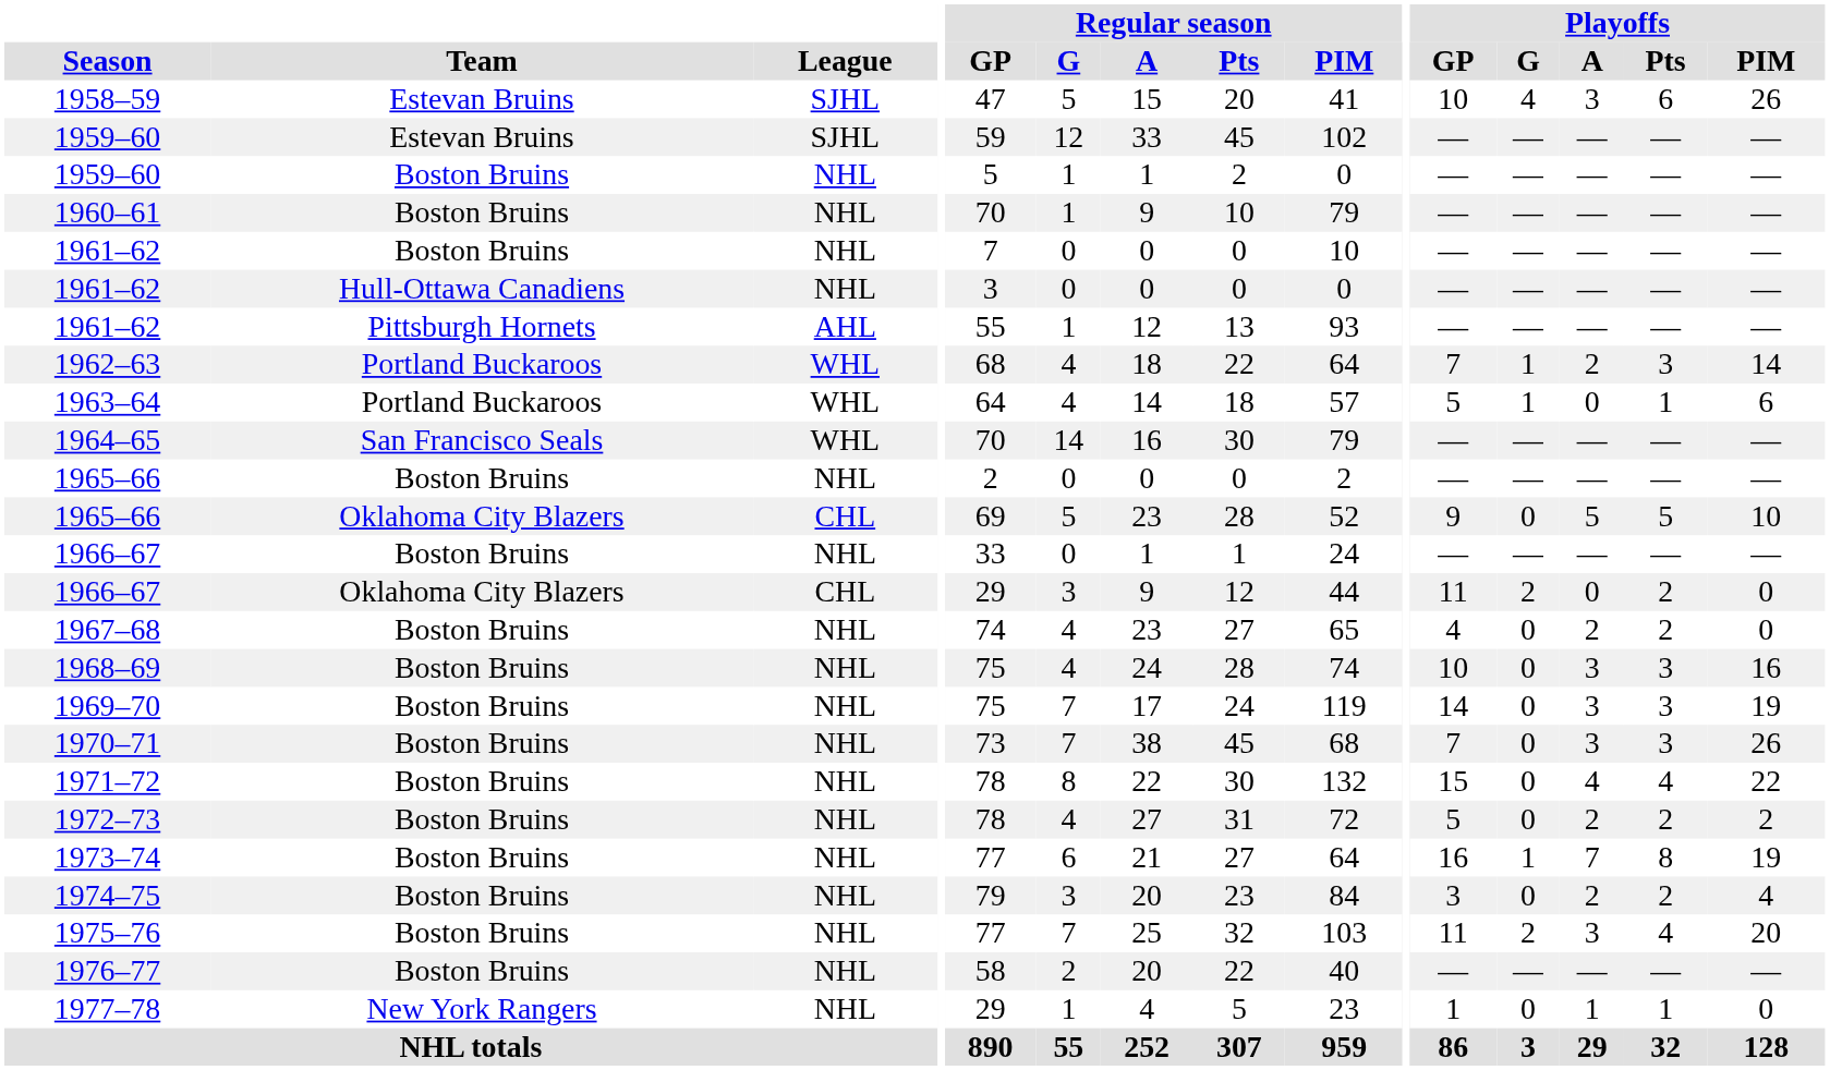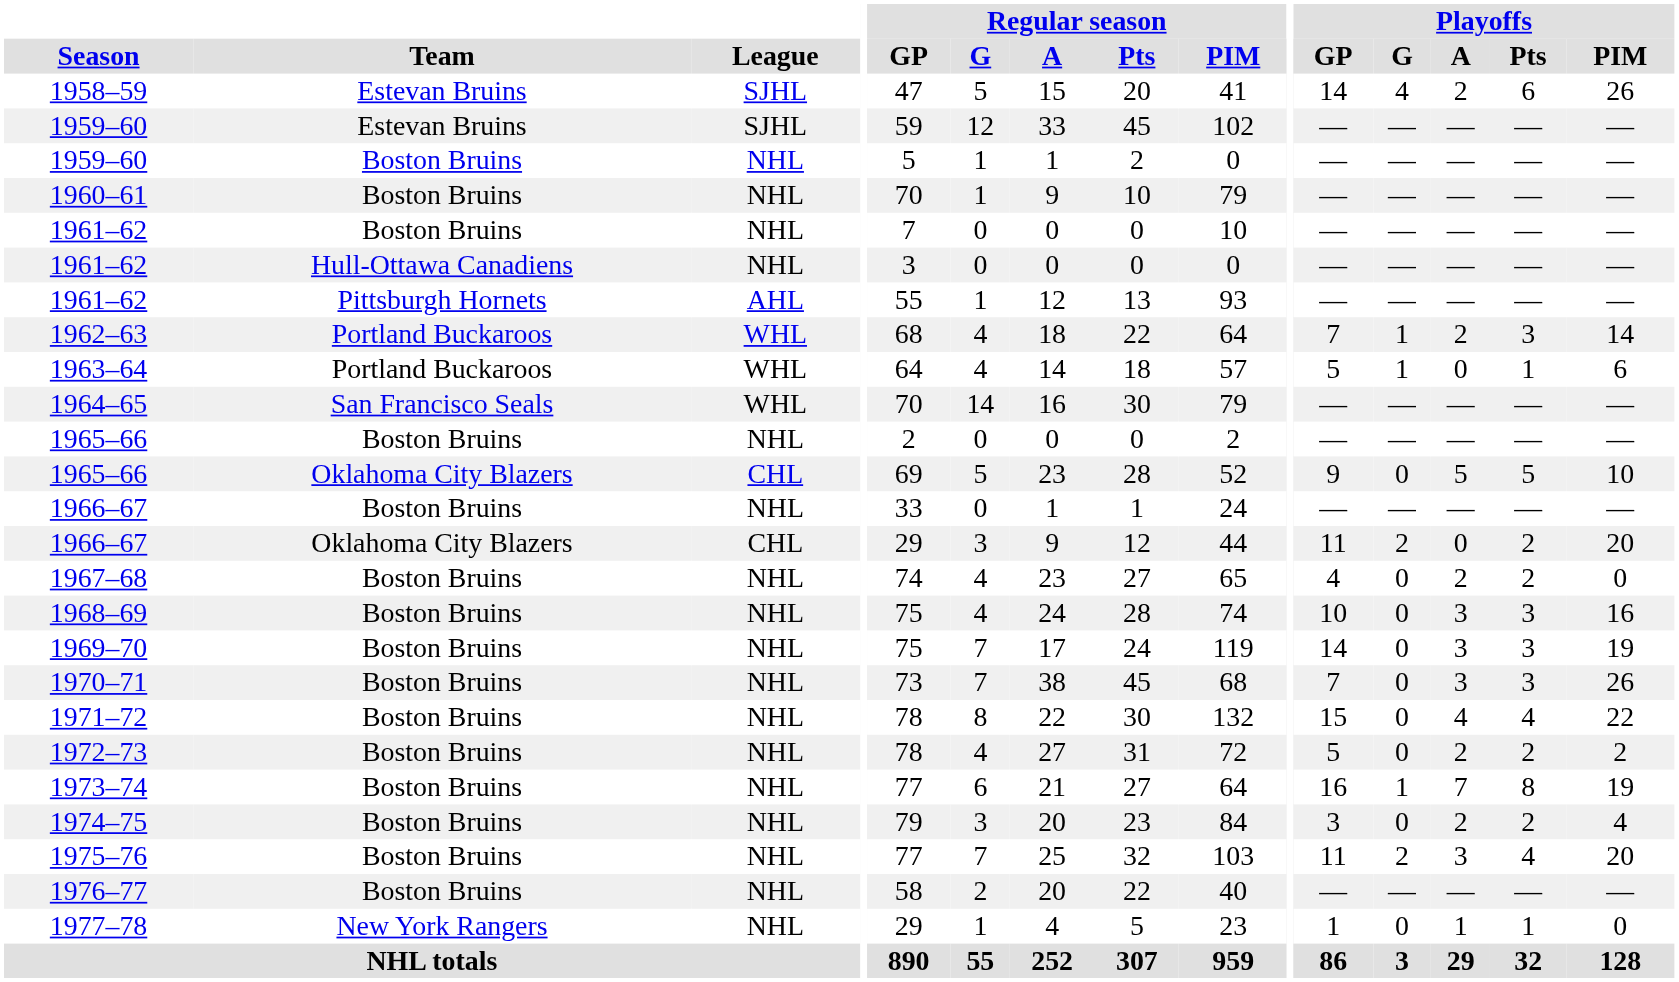 <table border="0" cellpadding="1" cellspacing="0" style="text-align:center; width:60em">
 <tr bgcolor="#e0e0e0">
 <th colspan="3" bgcolor="#ffffff"></th>
 <th rowspan="100" bgcolor="#ffffff"></th>
 <th colspan="5"><a href='#'>Regular season</a></th>
 <th rowspan="100" bgcolor="#ffffff"></th>
 <th colspan="5"><a href='#'>Playoffs</a></th>
 </tr>
 <tr bgcolor="#e0e0e0">
 <th><a href='#'>Season</a></th>
 <th>Team</th>
 <th>League</th>
 <th>GP</th>
 <th><a href='#'>G</a></th>
 <th><a href='#'>A</a></th>
 <th><a href='#'>Pts</a></th>
 <th><a href='#'>PIM</a></th>
 <th>GP</th>
 <th>G</th>
 <th>A</th>
 <th>Pts</th>
 <th>PIM</th>
 </tr>
 <tr>
 <td><a href='#'>1958–59</a></td>
 <td><a href='#'>Estevan Bruins</a></td>
 <td><a href='#'>SJHL</a></td>
 <td>47</td>
 <td>5</td>
 <td>15</td>
 <td>20</td>
 <td>41</td>
-<td>10</td>
+<td>14</td>
 <td>4</td>
-<td>3</td>
+<td>2</td>
 <td>6</td>
 <td>26</td>
 </tr>
 <tr bgcolor="#f0f0f0">
 <td><a href='#'>1959–60</a></td>
 <td>Estevan Bruins</td>
 <td>SJHL</td>
 <td>59</td>
 <td>12</td>
 <td>33</td>
 <td>45</td>
 <td>102</td>
 <td>—</td>
 <td>—</td>
 <td>—</td>
 <td>—</td>
 <td>—</td>
 </tr>
 <tr>
 <td><a href='#'>1959–60</a></td>
 <td><a href='#'>Boston Bruins</a></td>
 <td><a href='#'>NHL</a></td>
 <td>5</td>
 <td>1</td>
 <td>1</td>
 <td>2</td>
 <td>0</td>
 <td>—</td>
 <td>—</td>
 <td>—</td>
 <td>—</td>
 <td>—</td>
 </tr>
 <tr bgcolor="#f0f0f0">
 <td><a href='#'>1960–61</a></td>
 <td>Boston Bruins</td>
 <td>NHL</td>
 <td>70</td>
 <td>1</td>
 <td>9</td>
 <td>10</td>
 <td>79</td>
 <td>—</td>
 <td>—</td>
 <td>—</td>
 <td>—</td>
 <td>—</td>
 </tr>
 <tr>
 <td><a href='#'>1961–62</a></td>
 <td>Boston Bruins</td>
 <td>NHL</td>
 <td>7</td>
 <td>0</td>
 <td>0</td>
 <td>0</td>
 <td>10</td>
 <td>—</td>
 <td>—</td>
 <td>—</td>
 <td>—</td>
 <td>—</td>
 </tr>
 <tr bgcolor="#f0f0f0">
 <td><a href='#'>1961–62</a></td>
 <td><a href='#'>Hull-Ottawa Canadiens</a></td>
 <td>NHL</td>
 <td>3</td>
 <td>0</td>
 <td>0</td>
 <td>0</td>
 <td>0</td>
 <td>—</td>
 <td>—</td>
 <td>—</td>
 <td>—</td>
 <td>—</td>
 </tr>
 <tr>
 <td><a href='#'>1961–62</a></td>
 <td><a href='#'>Pittsburgh Hornets</a></td>
 <td><a href='#'>AHL</a></td>
 <td>55</td>
 <td>1</td>
 <td>12</td>
 <td>13</td>
 <td>93</td>
 <td>—</td>
 <td>—</td>
 <td>—</td>
 <td>—</td>
 <td>—</td>
 </tr>
 <tr bgcolor="#f0f0f0">
 <td><a href='#'>1962–63</a></td>
 <td><a href='#'>Portland Buckaroos</a></td>
 <td><a href='#'>WHL</a></td>
 <td>68</td>
 <td>4</td>
 <td>18</td>
 <td>22</td>
 <td>64</td>
 <td>7</td>
 <td>1</td>
 <td>2</td>
 <td>3</td>
 <td>14</td>
 </tr>
 <tr>
 <td><a href='#'>1963–64</a></td>
 <td>Portland Buckaroos</td>
 <td>WHL</td>
 <td>64</td>
 <td>4</td>
 <td>14</td>
 <td>18</td>
 <td>57</td>
 <td>5</td>
 <td>1</td>
 <td>0</td>
 <td>1</td>
 <td>6</td>
 </tr>
 <tr bgcolor="#f0f0f0">
 <td><a href='#'>1964–65</a></td>
 <td><a href='#'>San Francisco Seals</a></td>
 <td>WHL</td>
 <td>70</td>
 <td>14</td>
 <td>16</td>
 <td>30</td>
 <td>79</td>
 <td>—</td>
 <td>—</td>
 <td>—</td>
 <td>—</td>
 <td>—</td>
 </tr>
 <tr>
 <td><a href='#'>1965–66</a></td>
 <td>Boston Bruins</td>
 <td>NHL</td>
 <td>2</td>
 <td>0</td>
 <td>0</td>
 <td>0</td>
 <td>2</td>
 <td>—</td>
 <td>—</td>
 <td>—</td>
 <td>—</td>
 <td>—</td>
 </tr>
 <tr bgcolor="#f0f0f0">
 <td><a href='#'>1965–66</a></td>
 <td><a href='#'>Oklahoma City Blazers</a></td>
 <td><a href='#'>CHL</a></td>
 <td>69</td>
 <td>5</td>
 <td>23</td>
 <td>28</td>
 <td>52</td>
 <td>9</td>
 <td>0</td>
 <td>5</td>
 <td>5</td>
 <td>10</td>
 </tr>
 <tr>
 <td><a href='#'>1966–67</a></td>
 <td>Boston Bruins</td>
 <td>NHL</td>
 <td>33</td>
 <td>0</td>
 <td>1</td>
 <td>1</td>
 <td>24</td>
 <td>—</td>
 <td>—</td>
 <td>—</td>
 <td>—</td>
 <td>—</td>
 </tr>
 <tr bgcolor="#f0f0f0">
 <td><a href='#'>1966–67</a></td>
 <td>Oklahoma City Blazers</td>
 <td>CHL</td>
 <td>29</td>
 <td>3</td>
 <td>9</td>
 <td>12</td>
 <td>44</td>
 <td>11</td>
 <td>2</td>
 <td>0</td>
 <td>2</td>
-<td>0</td>
+<td>20</td>
 </tr>
 <tr>
 <td><a href='#'>1967–68</a></td>
 <td>Boston Bruins</td>
 <td>NHL</td>
 <td>74</td>
 <td>4</td>
 <td>23</td>
 <td>27</td>
 <td>65</td>
 <td>4</td>
 <td>0</td>
 <td>2</td>
 <td>2</td>
 <td>0</td>
 </tr>
 <tr bgcolor="#f0f0f0">
 <td><a href='#'>1968–69</a></td>
 <td>Boston Bruins</td>
 <td>NHL</td>
 <td>75</td>
 <td>4</td>
 <td>24</td>
 <td>28</td>
 <td>74</td>
 <td>10</td>
 <td>0</td>
 <td>3</td>
 <td>3</td>
 <td>16</td>
 </tr>
 <tr>
 <td><a href='#'>1969–70</a></td>
 <td>Boston Bruins</td>
 <td>NHL</td>
 <td>75</td>
 <td>7</td>
 <td>17</td>
 <td>24</td>
 <td>119</td>
 <td>14</td>
 <td>0</td>
 <td>3</td>
 <td>3</td>
 <td>19</td>
 </tr>
 <tr bgcolor="#f0f0f0">
 <td><a href='#'>1970–71</a></td>
 <td>Boston Bruins</td>
 <td>NHL</td>
 <td>73</td>
 <td>7</td>
 <td>38</td>
 <td>45</td>
 <td>68</td>
 <td>7</td>
 <td>0</td>
 <td>3</td>
 <td>3</td>
 <td>26</td>
 </tr>
 <tr>
 <td><a href='#'>1971–72</a></td>
 <td>Boston Bruins</td>
 <td>NHL</td>
 <td>78</td>
 <td>8</td>
 <td>22</td>
 <td>30</td>
 <td>132</td>
 <td>15</td>
 <td>0</td>
 <td>4</td>
 <td>4</td>
 <td>22</td>
 </tr>
 <tr bgcolor="#f0f0f0">
 <td><a href='#'>1972–73</a></td>
 <td>Boston Bruins</td>
 <td>NHL</td>
 <td>78</td>
 <td>4</td>
 <td>27</td>
 <td>31</td>
 <td>72</td>
 <td>5</td>
 <td>0</td>
 <td>2</td>
 <td>2</td>
 <td>2</td>
 </tr>
 <tr>
 <td><a href='#'>1973–74</a></td>
 <td>Boston Bruins</td>
 <td>NHL</td>
 <td>77</td>
 <td>6</td>
 <td>21</td>
 <td>27</td>
 <td>64</td>
 <td>16</td>
 <td>1</td>
 <td>7</td>
 <td>8</td>
 <td>19</td>
 </tr>
 <tr bgcolor="#f0f0f0">
 <td><a href='#'>1974–75</a></td>
 <td>Boston Bruins</td>
 <td>NHL</td>
 <td>79</td>
 <td>3</td>
 <td>20</td>
 <td>23</td>
 <td>84</td>
 <td>3</td>
 <td>0</td>
 <td>2</td>
 <td>2</td>
 <td>4</td>
 </tr>
 <tr>
 <td><a href='#'>1975–76</a></td>
 <td>Boston Bruins</td>
 <td>NHL</td>
 <td>77</td>
 <td>7</td>
 <td>25</td>
 <td>32</td>
 <td>103</td>
 <td>11</td>
 <td>2</td>
 <td>3</td>
 <td>4</td>
 <td>20</td>
 </tr>
 <tr bgcolor="#f0f0f0">
 <td><a href='#'>1976–77</a></td>
 <td>Boston Bruins</td>
 <td>NHL</td>
 <td>58</td>
 <td>2</td>
 <td>20</td>
 <td>22</td>
 <td>40</td>
 <td>—</td>
 <td>—</td>
 <td>—</td>
 <td>—</td>
 <td>—</td>
 </tr>
 <tr>
 <td><a href='#'>1977–78</a></td>
 <td><a href='#'>New York Rangers</a></td>
 <td>NHL</td>
 <td>29</td>
 <td>1</td>
 <td>4</td>
 <td>5</td>
 <td>23</td>
 <td>1</td>
 <td>0</td>
 <td>1</td>
 <td>1</td>
 <td>0</td>
 </tr>
 <tr bgcolor="#e0e0e0">
 <th colspan="3">NHL totals</th>
 <th>890</th>
 <th>55</th>
 <th>252</th>
 <th>307</th>
 <th>959</th>
 <th>86</th>
 <th>3</th>
 <th>29</th>
 <th>32</th>
 <th>128</th>
 </tr>
 </table>
